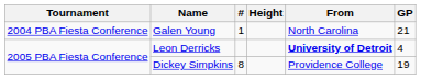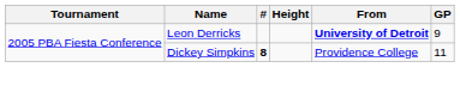 <table class="wikitable">
 <tr>
 <th>Tournament</th>
 <th>Name</th>
 <th>#</th>
 <th>Height</th>
 <th>From</th>
 <th>GP</th>
 </tr>
 <tr>
-<td><a href='#'>2004 PBA Fiesta Conference</a></td>
-<td><a href='#'>Galen Young</a></td>
-<td>1</td>
-<td></td>
-<td><a href='#'>North Carolina</a></td>
-<td>21</td>
-</tr>
-<tr>
 <td rowspan=2><a href='#'>2005 PBA Fiesta Conference</a></td>
 <td><a href='#'>Leon Derricks</a></td>
 <td></td>
 <td></td>
 <td><strong><a href='#'>University of Detroit</a></strong></td>
-<td>4</td>
+<td>9</td>
 </tr>
 <tr>
 <td><a href='#'>Dickey Simpkins</a></td>
-<td>8</td>
+<td><strong>8</strong></td>
 <td></td>
 <td><a href='#'>Providence College</a></td>
-<td>19</td>
+<td>11</td>
 </tr>
 </table>
